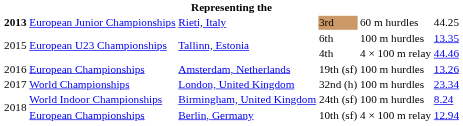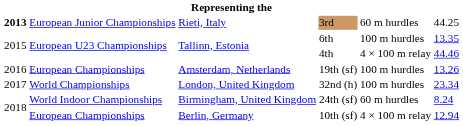 <table>
 <tr>
 <th colspan="6">Representing the </th>
 </tr>
 <tr>
 <td><strong>2013</strong></td>
 <td><a href='#'>European Junior Championships</a></td>
 <td><a href='#'>Rieti, Italy</a></td>
 <td bgcolor=cc9966>3rd</td>
 <td>60 m hurdles</td>
 <td>44.25</td>
 </tr>
 <tr>
 <td rowspan=2>2015</td>
 <td rowspan=2><a href='#'>European U23 Championships</a></td>
 <td rowspan=2><a href='#'>Tallinn, Estonia</a></td>
 <td>6th</td>
 <td>100 m hurdles</td>
 <td><a href='#'>13.35</a></td>
 </tr>
 <tr>
 <td>4th</td>
 <td>4 × 100 m relay</td>
 <td><a href='#'>44.46</a></td>
 </tr>
 <tr>
 <td>2016</td>
 <td><a href='#'>European Championships</a></td>
 <td><a href='#'>Amsterdam, Netherlands</a></td>
 <td>19th (sf)</td>
 <td>100 m hurdles</td>
 <td><a href='#'>13.26</a></td>
 </tr>
 <tr>
 <td>2017</td>
 <td><a href='#'>World Championships</a></td>
 <td><a href='#'>London, United Kingdom</a></td>
 <td>32nd (h)</td>
 <td>100 m hurdles</td>
 <td><a href='#'>23.34</a></td>
 </tr>
 <tr>
 <td rowspan=2>2018</td>
 <td><a href='#'>World Indoor Championships</a></td>
 <td><a href='#'>Birmingham, United Kingdom</a></td>
 <td>24th (sf)</td>
-<td>100 m hurdles</td>
+<td>60 m hurdles</td>
 <td><a href='#'>8.24</a></td>
 </tr>
 <tr>
 <td><a href='#'>European Championships</a></td>
 <td><a href='#'>Berlin, Germany</a></td>
 <td>10th (sf)</td>
 <td>4 × 100 m relay</td>
 <td><a href='#'>12.94</a></td>
 </tr>
 </table>
